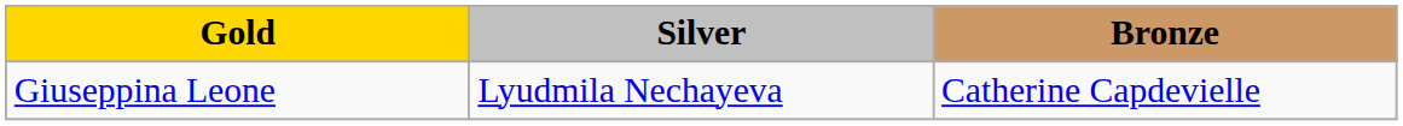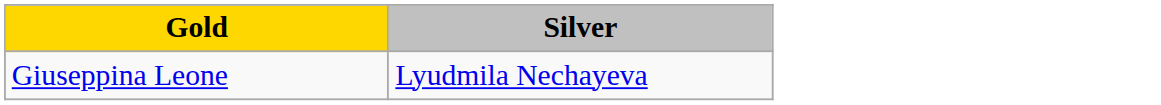 <table class="wikitable" style="text-align:left">
 <tr align="center">
 <td width=200 bgcolor=gold><strong>Gold</strong></td>
 <td width=200 bgcolor=silver><strong>Silver</strong></td>
-<td width=200 bgcolor=CC9966><strong>Bronze</strong></td>
 </tr>
 <tr>
 <td><a href='#'>Giuseppina Leone</a><br><em></em></td>
 <td><a href='#'>Lyudmila Nechayeva</a><br><em></em></td>
-<td><a href='#'>Catherine Capdevielle</a><br><em></em></td>
 </tr>
 </table>
